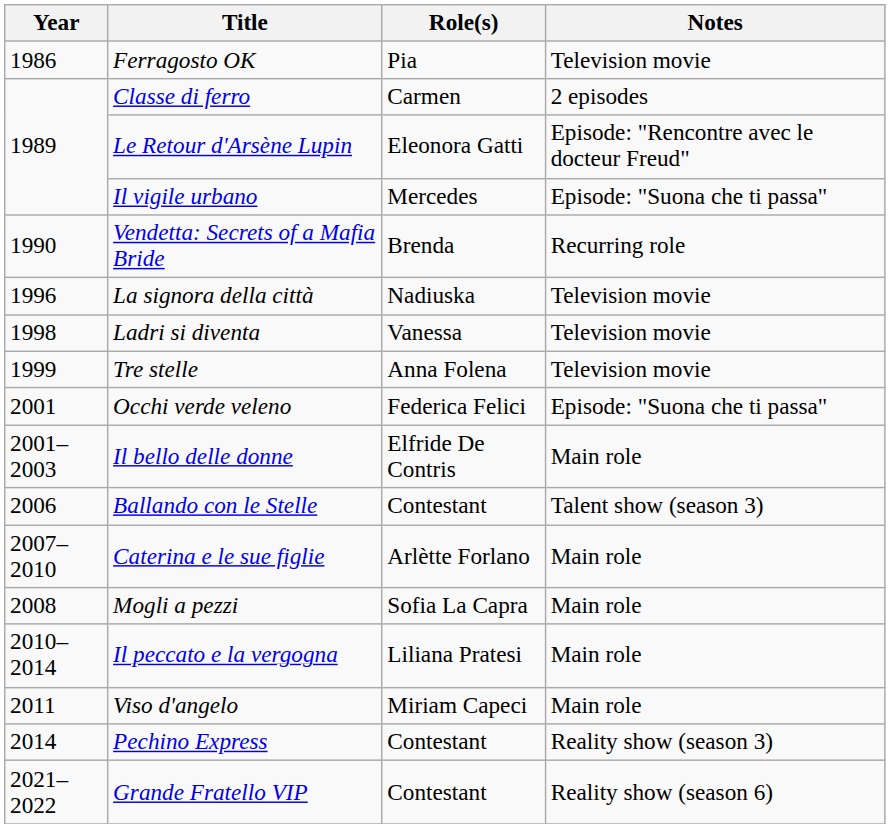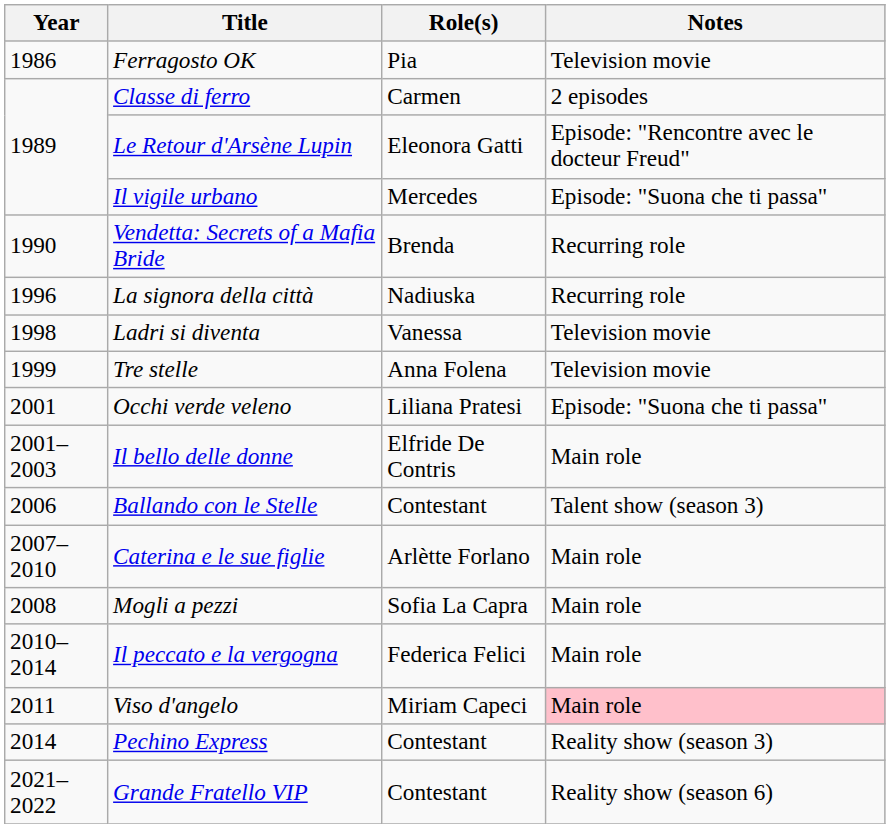 <table class="wikitable plainrowheaders sortable">
 <tr>
 <th scope="col">Year</th>
 <th scope="col">Title</th>
 <th scope="col">Role(s)</th>
 <th scope="col" class="unsortable">Notes</th>
 </tr>
 <tr>
 <td>1986</td>
 <td><em>Ferragosto OK</em></td>
 <td>Pia</td>
 <td>Television movie</td>
 </tr>
 <tr>
 <td rowspan="3">1989</td>
 <td><em><a href='#'>Classe di ferro</a></em></td>
 <td>Carmen</td>
 <td>2 episodes</td>
 </tr>
 <tr>
 <td><em><a href='#'>Le Retour d'Arsène Lupin</a></em></td>
 <td>Eleonora Gatti</td>
 <td>Episode: "Rencontre avec le docteur Freud"</td>
 </tr>
 <tr>
 <td><em><a href='#'>Il vigile urbano</a></em></td>
 <td>Mercedes</td>
 <td>Episode: "Suona che ti passa"</td>
 </tr>
 <tr>
 <td>1990</td>
 <td><em><a href='#'>Vendetta: Secrets of a Mafia Bride</a></em></td>
 <td>Brenda</td>
 <td>Recurring role</td>
 </tr>
 <tr>
 <td>1996</td>
 <td><em>La signora della città</em></td>
 <td>Nadiuska</td>
-<td>Television movie</td>
+<td>Recurring role</td>
 </tr>
 <tr>
 <td>1998</td>
 <td><em>Ladri si diventa</em></td>
 <td>Vanessa</td>
 <td>Television movie</td>
 </tr>
 <tr>
 <td>1999</td>
 <td><em>Tre stelle</em></td>
 <td>Anna Folena</td>
 <td>Television movie</td>
 </tr>
 <tr>
 <td>2001</td>
 <td><em>Occhi verde veleno</em></td>
-<td>Federica Felici</td>
+<td>Liliana Pratesi</td>
 <td>Episode: "Suona che ti passa"</td>
 </tr>
 <tr>
 <td>2001–2003</td>
 <td><em><a href='#'>Il bello delle donne</a></em></td>
 <td>Elfride De Contris</td>
 <td>Main role</td>
 </tr>
 <tr>
 <td>2006</td>
 <td><em><a href='#'>Ballando con le Stelle</a></em></td>
 <td>Contestant</td>
 <td>Talent show (season 3)</td>
 </tr>
 <tr>
 <td>2007–2010</td>
 <td><em><a href='#'>Caterina e le sue figlie</a></em></td>
 <td>Arlètte Forlano</td>
 <td>Main role</td>
 </tr>
 <tr>
 <td>2008</td>
 <td><em>Mogli a pezzi</em></td>
 <td>Sofia La Capra</td>
 <td>Main role</td>
 </tr>
 <tr>
 <td>2010–2014</td>
 <td><em><a href='#'>Il peccato e la vergogna</a></em></td>
-<td>Liliana Pratesi</td>
+<td>Federica Felici</td>
 <td>Main role</td>
 </tr>
 <tr>
 <td>2011</td>
 <td><em>Viso d'angelo</em></td>
 <td>Miriam Capeci</td>
-<td>Main role</td>
+<td style="background: pink;">Main role</td>
 </tr>
 <tr>
 <td>2014</td>
 <td><em><a href='#'>Pechino Express</a></em></td>
 <td>Contestant</td>
 <td>Reality show (season 3)</td>
 </tr>
 <tr>
 <td>2021–2022</td>
 <td><em><a href='#'>Grande Fratello VIP</a></em></td>
 <td>Contestant</td>
 <td>Reality show (season 6)</td>
 </tr>
 </table>
